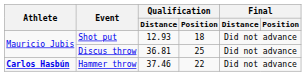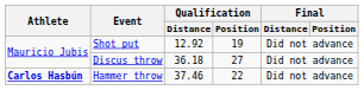 <table class=wikitable style="font-size:90%">
 <tr>
 <th rowspan=2>Athlete</th>
 <th rowspan=2>Event</th>
 <th colspan=2>Qualification</th>
 <th colspan=2>Final</th>
 </tr>
 <tr style="font-size:95%">
 <th>Distance</th>
 <th>Position</th>
 <th>Distance</th>
 <th>Position</th>
 </tr>
 <tr align=center>
 <td align=left rowspan=2><a href='#'>Mauricio Jubis</a></td>
 <td align=left><a href='#'>Shot put</a></td>
-<td>12.93</td>
-<td>18</td>
+<td>12.92</td>
+<td>19</td>
 <td colspan=2>Did not advance</td>
 </tr>
 <tr align=center>
 <td align=left><a href='#'>Discus throw</a></td>
-<td>36.81</td>
-<td>25</td>
+<td>36.18</td>
+<td>27</td>
 <td colspan=2>Did not advance</td>
 </tr>
 <tr align=center>
 <td align=left><strong><a href='#'>Carlos Hasbún</a></strong></td>
 <td align=left><a href='#'>Hammer throw</a></td>
 <td>37.46</td>
 <td>22</td>
 <td colspan=2>Did not advance</td>
 </tr>
 </table>
